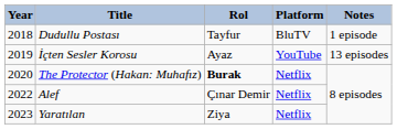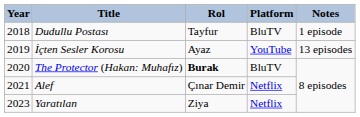 <table class="wikitable">
 <tr>
 <th style="background:#B0C4DE;">Year</th>
 <th style="background:#B0C4DE;">Title</th>
 <th style="background:#B0C4DE;">Rol</th>
 <th style="background:#B0C4DE;">Platform</th>
 <th style="background:#B0C4DE;">Notes</th>
 </tr>
 <tr>
 <td>2018</td>
 <td><em>Dudullu Postası</em></td>
 <td>Tayfur</td>
 <td>BluTV</td>
 <td>1 episode</td>
 </tr>
 <tr>
 <td>2019</td>
 <td><em>İçten Sesler Korosu</em></td>
 <td>Ayaz</td>
 <td><a href='#'>YouTube</a></td>
 <td>13 episodes</td>
 </tr>
 <tr>
 <td>2020</td>
 <td><em><a href='#'>The Protector</a></em> (<em>Hakan: Muhafız</em>)</td>
 <td><strong>Burak</strong></td>
-<td><a href='#'>Netflix</a></td>
+<td>BluTV</td>
 <td rowspan="3">8 episodes</td>
 </tr>
 <tr>
-<td>2022</td>
+<td>2021</td>
 <td><em>Alef</em></td>
 <td>Çınar Demir</td>
 <td><a href='#'>Netflix</a></td>
 </tr>
 <tr>
 <td>2023</td>
 <td><em>Yaratılan</em></td>
 <td>Ziya</td>
 <td><a href='#'>Netflix</a></td>
 </tr>
 </table>
